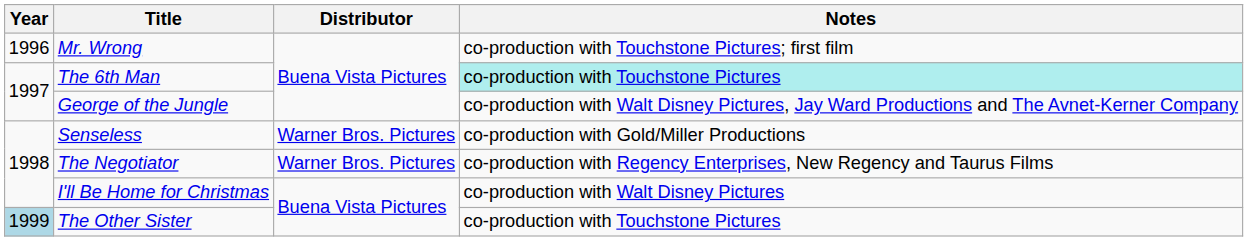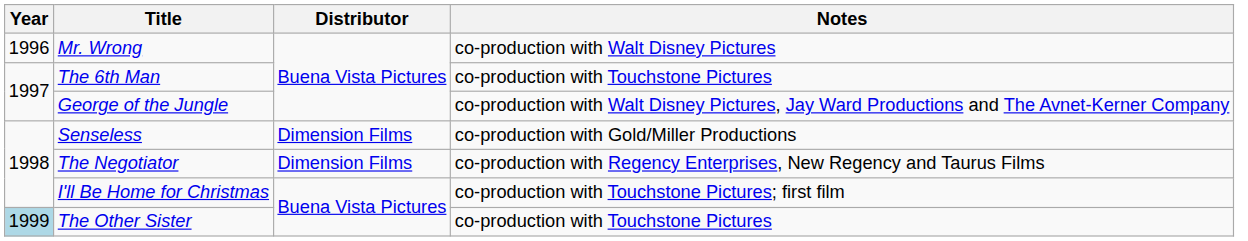 <table class="wikitable sortable">
 <tr>
 <th>Year</th>
 <th>Title</th>
 <th>Distributor</th>
 <th>Notes</th>
 </tr>
 <tr>
 <td>1996</td>
 <td><em><a href='#'>Mr. Wrong</a></em></td>
 <td rowspan="3"><a href='#'>Buena Vista Pictures</a></td>
-<td>co-production with <a href='#'>Touchstone Pictures</a>; first film</td>
+<td>co-production with <a href='#'>Walt Disney Pictures</a></td>
 </tr>
 <tr>
 <td rowspan="2">1997</td>
 <td><em><a href='#'>The 6th Man</a></em></td>
-<td style="background: paleturquoise;">co-production with <a href='#'>Touchstone Pictures</a></td>
+<td>co-production with <a href='#'>Touchstone Pictures</a></td>
 </tr>
 <tr>
 <td><em><a href='#'>George of the Jungle</a></em></td>
 <td>co-production with <a href='#'>Walt Disney Pictures</a>, <a href='#'>Jay Ward Productions</a> and <a href='#'>The Avnet-Kerner Company</a></td>
 </tr>
 <tr>
 <td rowspan="3">1998</td>
 <td><em><a href='#'>Senseless</a></em></td>
-<td><a href='#'>Warner Bros. Pictures</a></td>
+<td><a href='#'>Dimension Films</a></td>
 <td>co-production with Gold/Miller Productions</td>
 </tr>
 <tr>
 <td><em><a href='#'>The Negotiator</a></em></td>
-<td><a href='#'>Warner Bros. Pictures</a></td>
+<td><a href='#'>Dimension Films</a></td>
 <td>co-production with <a href='#'>Regency Enterprises</a>, New Regency and Taurus Films</td>
 </tr>
 <tr>
 <td><em><a href='#'>I'll Be Home for Christmas</a></em></td>
 <td rowspan="2"><a href='#'>Buena Vista Pictures</a></td>
-<td>co-production with <a href='#'>Walt Disney Pictures</a></td>
+<td>co-production with <a href='#'>Touchstone Pictures</a>; first film</td>
 </tr>
 <tr>
 <td style="background: lightblue;">1999</td>
 <td><em><a href='#'>The Other Sister</a></em></td>
 <td>co-production with <a href='#'>Touchstone Pictures</a></td>
 </tr>
 </table>
